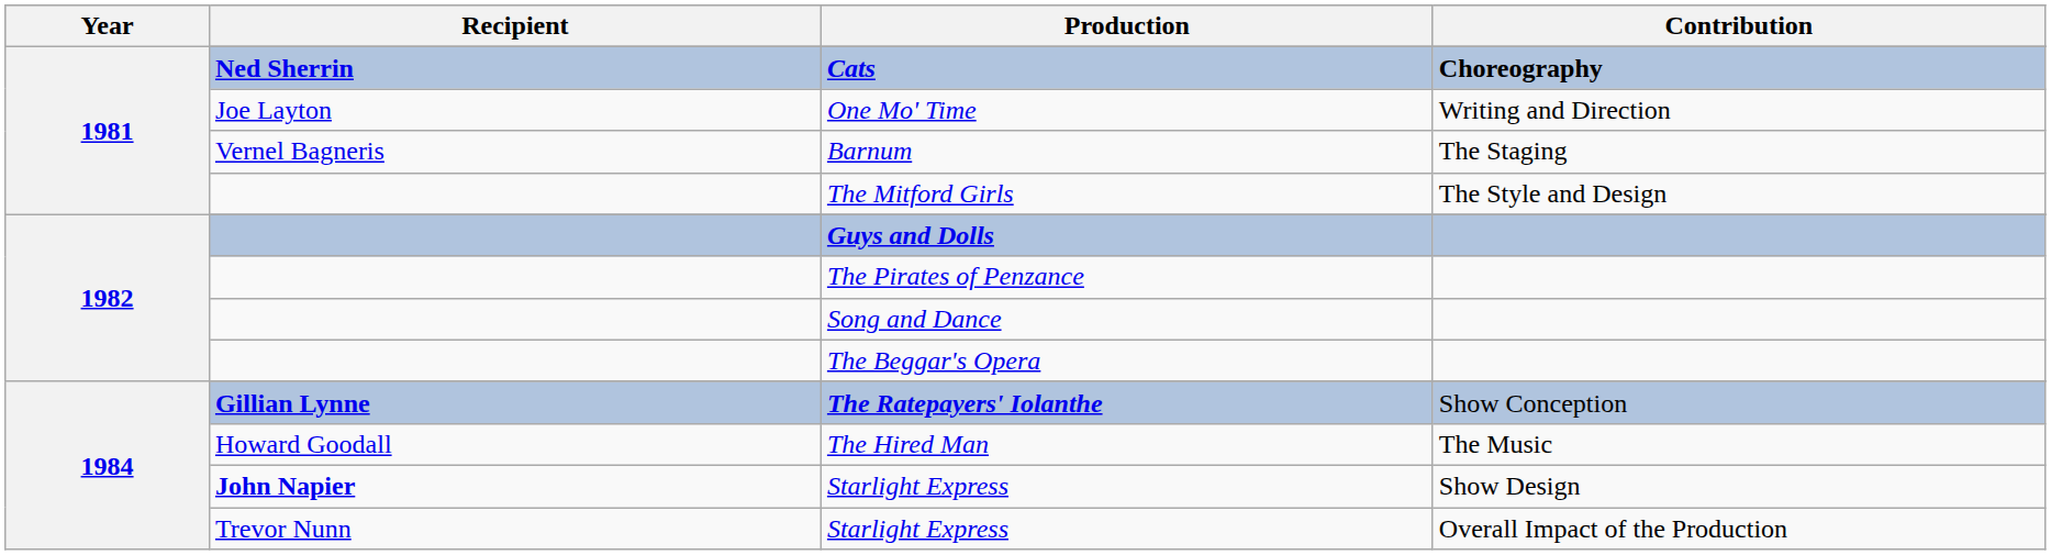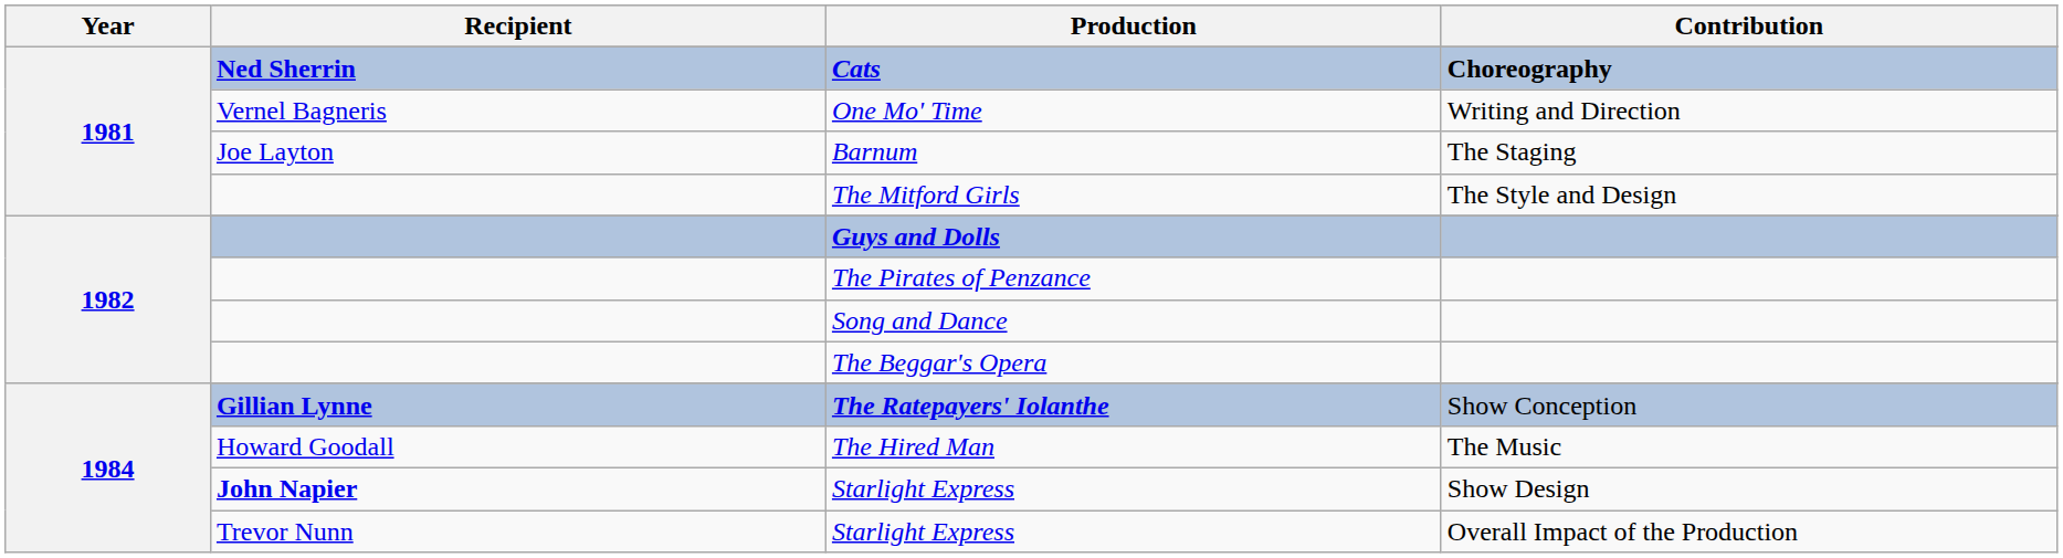 <table class="wikitable" style="width:98%;">
 <tr style="background:#bebebe;">
 <th style="width:10%;">Year</th>
 <th style="width:30%;">Recipient</th>
 <th style="width:30%;">Production</th>
 <th style="width:30%;">Contribution</th>
 </tr>
 <tr>
 <th rowspan="5" align="center"><a href='#'>1981</a></th>
 </tr>
 <tr style="background:#B0C4DE">
 <td><strong><a href='#'>Ned Sherrin</a></strong></td>
 <td><strong><em><a href='#'>Cats</a></em></strong></td>
 <td><strong>Choreography</strong></td>
 </tr>
 <tr>
-<td><a href='#'>Joe Layton</a></td>
+<td><a href='#'>Vernel Bagneris</a></td>
 <td><em><a href='#'>One Mo' Time</a></em></td>
 <td>Writing and Direction</td>
 </tr>
 <tr>
-<td><a href='#'>Vernel Bagneris</a></td>
+<td><a href='#'>Joe Layton</a></td>
 <td><em><a href='#'>Barnum</a></em></td>
 <td>The Staging</td>
 </tr>
 <tr>
 <td></td>
 <td><em><a href='#'>The Mitford Girls</a></em></td>
 <td>The Style and Design</td>
 </tr>
 <tr>
 <th rowspan="5" align="center"><a href='#'>1982</a></th>
 </tr>
 <tr style="background:#B0C4DE">
 <td></td>
 <td><strong><em><a href='#'>Guys and Dolls</a></em></strong></td>
 <td></td>
 </tr>
 <tr>
 <td></td>
 <td><em><a href='#'>The Pirates of Penzance</a></em></td>
 <td></td>
 </tr>
 <tr>
 <td></td>
 <td><em><a href='#'>Song and Dance</a></em></td>
 <td></td>
 </tr>
 <tr>
 <td></td>
 <td><em><a href='#'>The Beggar's Opera</a></em></td>
 <td></td>
 </tr>
 <tr>
 <th rowspan="5" align="center"><a href='#'>1984</a></th>
 </tr>
 <tr style="background:#B0C4DE">
 <td><strong><a href='#'>Gillian Lynne</a></strong></td>
 <td><strong><em><a href='#'>The Ratepayers' Iolanthe</a></em></strong></td>
 <td>Show Conception</td>
 </tr>
 <tr>
 <td><a href='#'>Howard Goodall</a></td>
 <td><em><a href='#'>The Hired Man</a></em></td>
 <td>The Music</td>
 </tr>
 <tr>
 <td><strong><a href='#'>John Napier</a></strong></td>
 <td><em><a href='#'>Starlight Express</a></em></td>
 <td>Show Design</td>
 </tr>
 <tr>
 <td><a href='#'>Trevor Nunn</a></td>
 <td><em><a href='#'>Starlight Express</a></em></td>
 <td>Overall Impact of the Production</td>
 </tr>
 </table>
